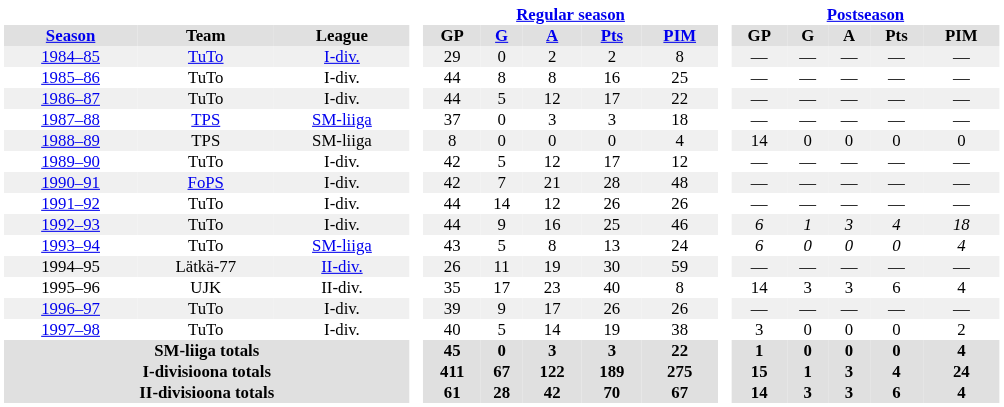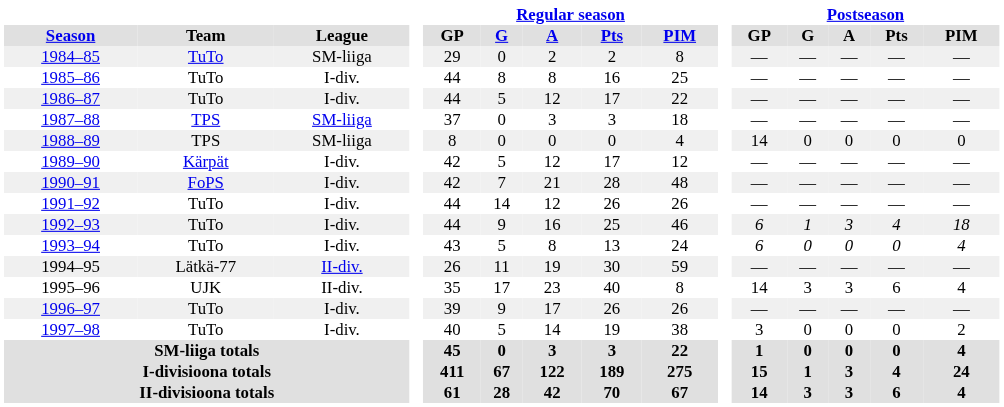 <table border="0" cellpadding="1" cellspacing="0" width="75%" style="text-align:center">
 <tr>
 <th colspan="3" bgcolor="#ffffff"> </th>
 <th rowspan="94" bgcolor="#ffffff"> </th>
 <th colspan="5"><a href='#'>Regular season</a></th>
 <th rowspan="94" bgcolor="#ffffff"> </th>
 <th colspan="5"><a href='#'>Postseason</a></th>
 </tr>
 <tr bgcolor="#e0e0e0">
 <th><a href='#'>Season</a></th>
 <th>Team</th>
 <th>League</th>
 <th>GP</th>
 <th><a href='#'>G</a></th>
 <th><a href='#'>A</a></th>
 <th><a href='#'>Pts</a></th>
 <th><a href='#'>PIM</a></th>
 <th>GP</th>
 <th>G</th>
 <th>A</th>
 <th>Pts</th>
 <th>PIM</th>
 </tr>
 <tr>
 </tr>
 <tr bgcolor="#f0f0f0">
 <td><a href='#'>1984–85</a></td>
 <td><a href='#'>TuTo</a></td>
-<td><a href='#'>I-div.</a></td>
+<td>SM-liiga</td>
 <td>29</td>
 <td>0</td>
 <td>2</td>
 <td>2</td>
 <td>8</td>
 <td>—</td>
 <td>—</td>
 <td>—</td>
 <td>—</td>
 <td>—</td>
 </tr>
 <tr>
 <td><a href='#'>1985–86</a></td>
 <td>TuTo</td>
 <td>I-div.</td>
 <td>44</td>
 <td>8</td>
 <td>8</td>
 <td>16</td>
 <td>25</td>
 <td>—</td>
 <td>—</td>
 <td>—</td>
 <td>—</td>
 <td>—</td>
 </tr>
 <tr bgcolor="#f0f0f0">
 <td><a href='#'>1986–87</a></td>
 <td>TuTo</td>
 <td>I-div.</td>
 <td>44</td>
 <td>5</td>
 <td>12</td>
 <td>17</td>
 <td>22</td>
 <td>—</td>
 <td>—</td>
 <td>—</td>
 <td>—</td>
 <td>—</td>
 </tr>
 <tr>
 <td><a href='#'>1987–88</a></td>
 <td><a href='#'>TPS</a></td>
 <td><a href='#'>SM-liiga</a></td>
 <td>37</td>
 <td>0</td>
 <td>3</td>
 <td>3</td>
 <td>18</td>
 <td>—</td>
 <td>—</td>
 <td>—</td>
 <td>—</td>
 <td>—</td>
 </tr>
 <tr bgcolor="#f0f0f0">
 <td><a href='#'>1988–89</a></td>
 <td>TPS</td>
 <td>SM-liiga</td>
 <td>8</td>
 <td>0</td>
 <td>0</td>
 <td>0</td>
 <td>4</td>
 <td>14</td>
 <td>0</td>
 <td>0</td>
 <td>0</td>
 <td>0</td>
 </tr>
 <tr>
 <td><a href='#'>1989–90</a></td>
-<td>TuTo</td>
+<td><a href='#'>Kärpät</a></td>
 <td>I-div.</td>
 <td>42</td>
 <td>5</td>
 <td>12</td>
 <td>17</td>
 <td>12</td>
 <td>—</td>
 <td>—</td>
 <td>—</td>
 <td>—</td>
 <td>—</td>
 </tr>
 <tr bgcolor="#f0f0f0">
 <td><a href='#'>1990–91</a></td>
 <td><a href='#'>FoPS</a></td>
 <td>I-div.</td>
 <td>42</td>
 <td>7</td>
 <td>21</td>
 <td>28</td>
 <td>48</td>
 <td>—</td>
 <td>—</td>
 <td>—</td>
 <td>—</td>
 <td>—</td>
 </tr>
 <tr>
 <td><a href='#'>1991–92</a></td>
 <td>TuTo</td>
 <td>I-div.</td>
 <td>44</td>
 <td>14</td>
 <td>12</td>
 <td>26</td>
 <td>26</td>
 <td>—</td>
 <td>—</td>
 <td>—</td>
 <td>—</td>
 <td>—</td>
 </tr>
 <tr bgcolor="#f0f0f0">
 <td><a href='#'>1992–93</a></td>
 <td>TuTo</td>
 <td>I-div.</td>
 <td>44</td>
 <td>9</td>
 <td>16</td>
 <td>25</td>
 <td>46</td>
 <td><em>6</em></td>
 <td><em>1</em></td>
 <td><em>3</em></td>
 <td><em>4</em></td>
 <td><em>18</em></td>
 </tr>
 <tr>
 <td><a href='#'>1993–94</a></td>
 <td>TuTo</td>
-<td><a href='#'>SM-liiga</a></td>
+<td>I-div.</td>
 <td>43</td>
 <td>5</td>
 <td>8</td>
 <td>13</td>
 <td>24</td>
 <td><em>6</em></td>
 <td><em>0</em></td>
 <td><em>0</em></td>
 <td><em>0</em></td>
 <td><em>4</em></td>
 </tr>
 <tr bgcolor="#f0f0f0">
 <td>1994–95</td>
 <td>Lätkä-77</td>
 <td><a href='#'>II-div.</a></td>
 <td>26</td>
 <td>11</td>
 <td>19</td>
 <td>30</td>
 <td>59</td>
 <td>—</td>
 <td>—</td>
 <td>—</td>
 <td>—</td>
 <td>—</td>
 </tr>
 <tr>
 <td>1995–96</td>
 <td>UJK</td>
 <td>II-div.</td>
 <td>35</td>
 <td>17</td>
 <td>23</td>
 <td>40</td>
 <td>8</td>
 <td>14</td>
 <td>3</td>
 <td>3</td>
 <td>6</td>
 <td>4</td>
 </tr>
 <tr bgcolor="#f0f0f0">
 <td><a href='#'>1996–97</a></td>
 <td>TuTo</td>
 <td>I-div.</td>
 <td>39</td>
 <td>9</td>
 <td>17</td>
 <td>26</td>
 <td>26</td>
 <td>—</td>
 <td>—</td>
 <td>—</td>
 <td>—</td>
 <td>—</td>
 </tr>
 <tr>
 <td><a href='#'>1997–98</a></td>
 <td>TuTo</td>
 <td>I-div.</td>
 <td>40</td>
 <td>5</td>
 <td>14</td>
 <td>19</td>
 <td>38</td>
 <td>3</td>
 <td>0</td>
 <td>0</td>
 <td>0</td>
 <td>2</td>
 </tr>
 <tr bgcolor="#e0e0e0">
 <th colspan="3">SM-liiga totals</th>
 <th>45</th>
 <th>0</th>
 <th>3</th>
 <th>3</th>
 <th>22</th>
 <th>1</th>
 <th>0</th>
 <th>0</th>
 <th>0</th>
 <th>4</th>
 </tr>
 <tr bgcolor="#e0e0e0">
 <th colspan="3">I-divisioona totals</th>
 <th>411</th>
 <th>67</th>
 <th>122</th>
 <th>189</th>
 <th>275</th>
 <th>15</th>
 <th>1</th>
 <th>3</th>
 <th>4</th>
 <th>24</th>
 </tr>
 <tr bgcolor="#e0e0e0">
 <th colspan="3">II-divisioona totals</th>
 <th>61</th>
 <th>28</th>
 <th>42</th>
 <th>70</th>
 <th>67</th>
 <th>14</th>
 <th>3</th>
 <th>3</th>
 <th>6</th>
 <th>4</th>
 </tr>
 </table>
